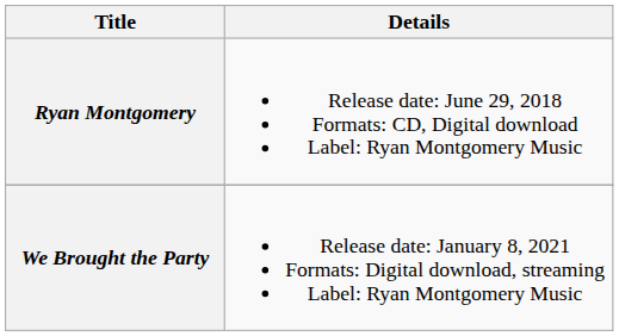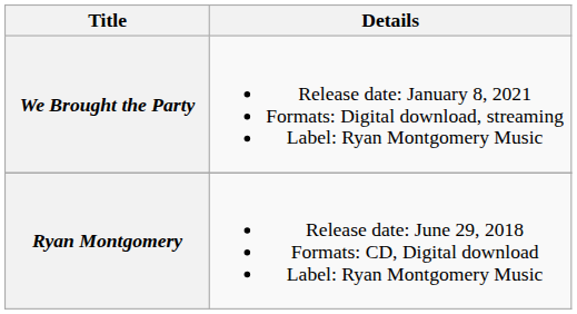 <table class="wikitable plainrowheaders" style="text-align:center;">
 <tr>
 <th scope="col" style="width:10em;">Title</th>
 <th scope="col" style="width:18em;">Details</th>
 </tr>
 <tr>
-<th scope="row"><em>Ryan Montgomery</em></th>
-<td><br><ul><li>Release date: June 29, 2018</li><li>Formats: CD, Digital download</li><li>Label: Ryan Montgomery Music</li></ul></td>
+<th scope="row"><em>We Brought the Party</em></th>
+<td><br><ul><li>Release date: January 8, 2021</li><li>Formats: Digital download, streaming</li><li>Label: Ryan Montgomery Music</li></ul></td>
 </tr>
 <tr>
 </tr>
 <tr>
-<th scope="row"><em>We Brought the Party</em></th>
-<td><br><ul><li>Release date: January 8, 2021</li><li>Formats: Digital download, streaming</li><li>Label: Ryan Montgomery Music</li></ul></td>
+<th scope="row"><em>Ryan Montgomery</em></th>
+<td><br><ul><li>Release date: June 29, 2018</li><li>Formats: CD, Digital download</li><li>Label: Ryan Montgomery Music</li></ul></td>
 </tr>
 </table>
